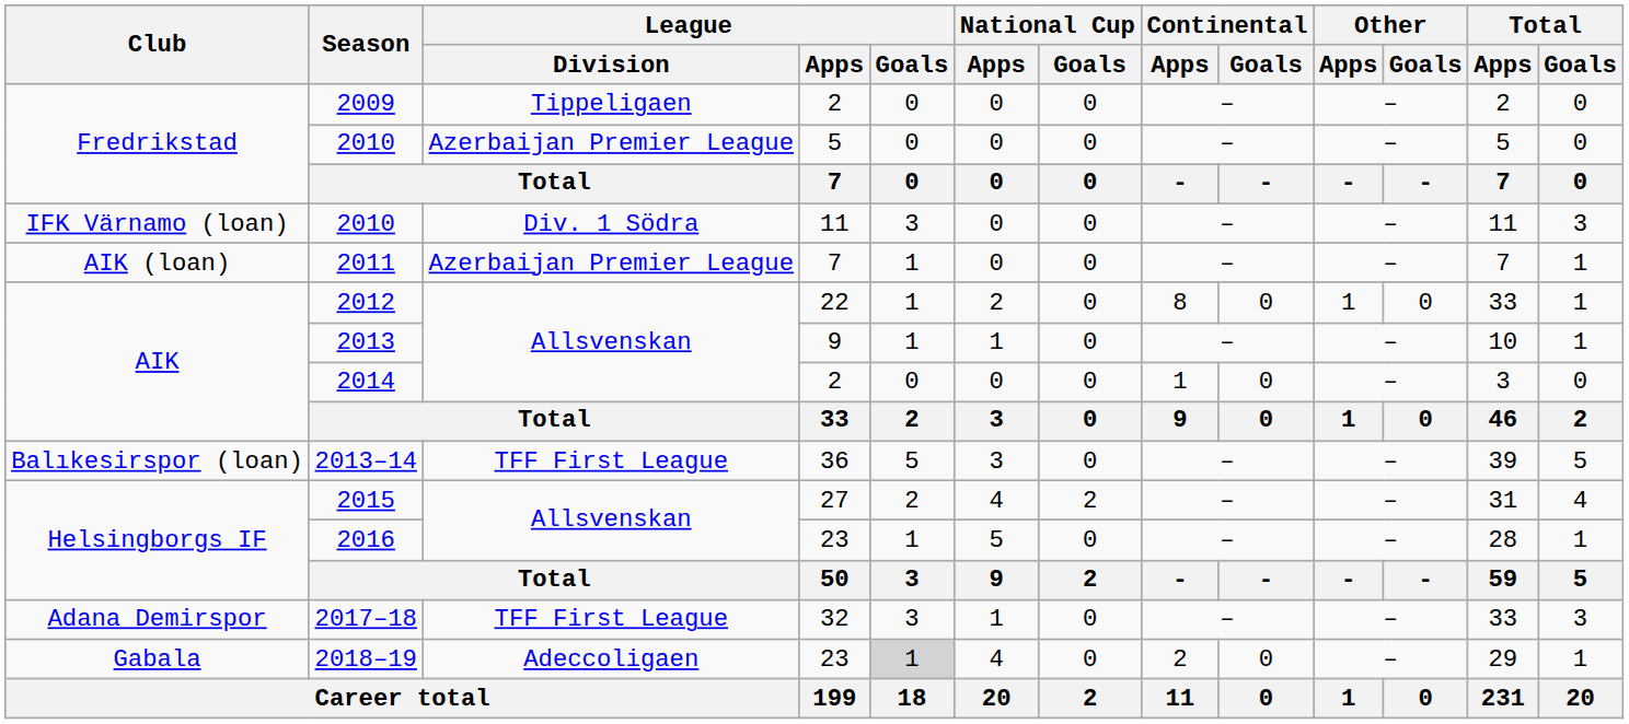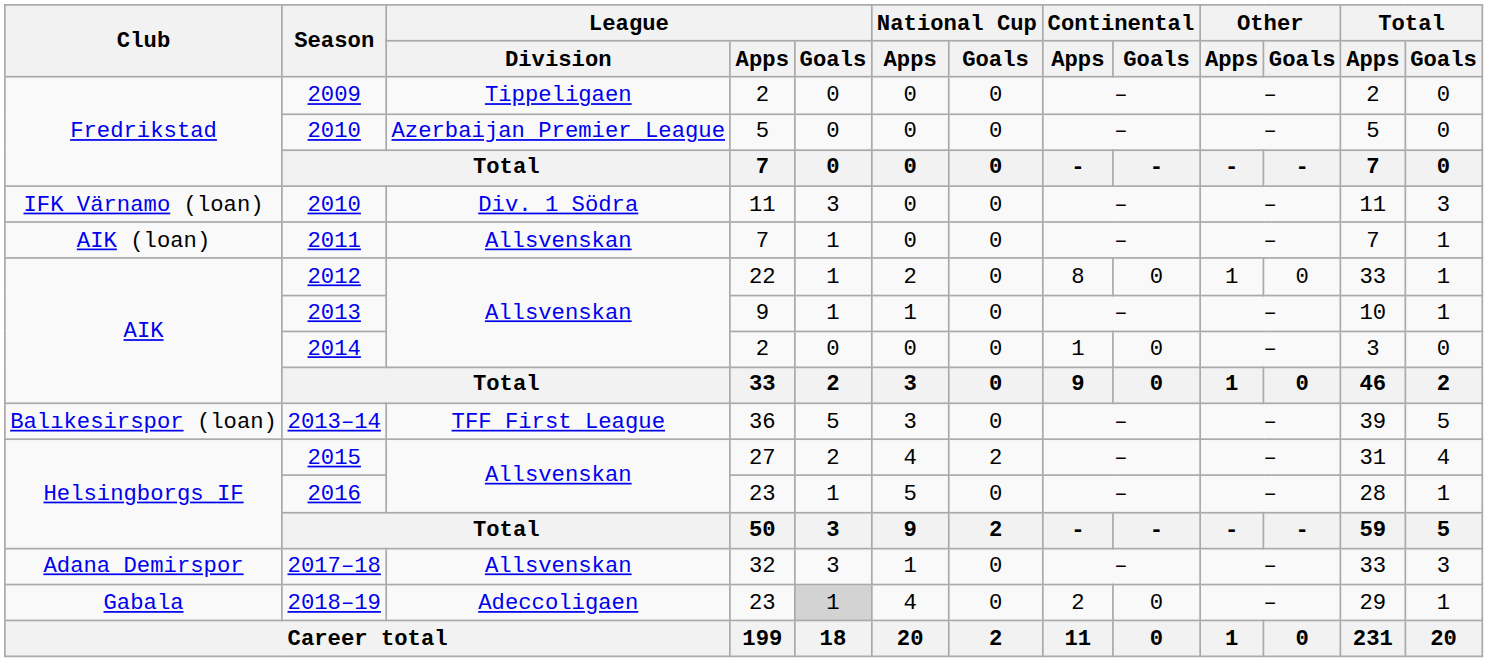 <table class="wikitable" style="text-align: center;">
 <tr>
 <th rowspan="2">Club</th>
 <th rowspan="2">Season</th>
 <th colspan="3">League</th>
 <th colspan="2">National Cup</th>
 <th colspan="2">Continental</th>
 <th colspan="2">Other</th>
 <th colspan="2">Total</th>
 </tr>
 <tr>
 <th>Division</th>
 <th>Apps</th>
 <th>Goals</th>
 <th>Apps</th>
 <th>Goals</th>
 <th>Apps</th>
 <th>Goals</th>
 <th>Apps</th>
 <th>Goals</th>
 <th>Apps</th>
 <th>Goals</th>
 </tr>
 <tr>
 <td rowspan="3"><a href='#'>Fredrikstad</a></td>
 <td><a href='#'>2009</a></td>
 <td><a href='#'>Tippeligaen</a></td>
 <td>2</td>
 <td>0</td>
 <td>0</td>
 <td>0</td>
 <td colspan="2">–</td>
 <td colspan="2">–</td>
 <td>2</td>
 <td>0</td>
 </tr>
 <tr>
 <td><a href='#'>2010</a></td>
 <td><a href='#'>Azerbaijan Premier League</a></td>
 <td>5</td>
 <td>0</td>
 <td>0</td>
 <td>0</td>
 <td colspan="2">–</td>
 <td colspan="2">–</td>
 <td>5</td>
 <td>0</td>
 </tr>
 <tr>
 <th colspan="2">Total</th>
 <th>7</th>
 <th>0</th>
 <th>0</th>
 <th>0</th>
 <th>-</th>
 <th>-</th>
 <th>-</th>
 <th>-</th>
 <th>7</th>
 <th>0</th>
 </tr>
 <tr>
 <td><a href='#'>IFK Värnamo</a> (loan)</td>
 <td><a href='#'>2010</a></td>
 <td><a href='#'>Div. 1 Södra</a></td>
 <td>11</td>
 <td>3</td>
 <td>0</td>
 <td>0</td>
 <td colspan="2">–</td>
 <td colspan="2">–</td>
 <td>11</td>
 <td>3</td>
 </tr>
 <tr>
 <td><a href='#'>AIK</a> (loan)</td>
 <td><a href='#'>2011</a></td>
-<td><a href='#'>Azerbaijan Premier League</a></td>
+<td><a href='#'>Allsvenskan</a></td>
 <td>7</td>
 <td>1</td>
 <td>0</td>
 <td>0</td>
 <td colspan="2">–</td>
 <td colspan="2">–</td>
 <td>7</td>
 <td>1</td>
 </tr>
 <tr>
 <td rowspan="4"><a href='#'>AIK</a></td>
 <td><a href='#'>2012</a></td>
 <td rowspan="3"><a href='#'>Allsvenskan</a></td>
 <td>22</td>
 <td>1</td>
 <td>2</td>
 <td>0</td>
 <td>8</td>
 <td>0</td>
 <td>1</td>
 <td>0</td>
 <td>33</td>
 <td>1</td>
 </tr>
 <tr>
 <td><a href='#'>2013</a></td>
 <td>9</td>
 <td>1</td>
 <td>1</td>
 <td>0</td>
 <td colspan="2">–</td>
 <td colspan="2">–</td>
 <td>10</td>
 <td>1</td>
 </tr>
 <tr>
 <td><a href='#'>2014</a></td>
 <td>2</td>
 <td>0</td>
 <td>0</td>
 <td>0</td>
 <td>1</td>
 <td>0</td>
 <td colspan="2">–</td>
 <td>3</td>
 <td>0</td>
 </tr>
 <tr>
 <th colspan="2">Total</th>
 <th>33</th>
 <th>2</th>
 <th>3</th>
 <th>0</th>
 <th>9</th>
 <th>0</th>
 <th>1</th>
 <th>0</th>
 <th>46</th>
 <th>2</th>
 </tr>
 <tr>
 <td><a href='#'>Balıkesirspor</a> (loan)</td>
 <td><a href='#'>2013–14</a></td>
 <td><a href='#'>TFF First League</a></td>
 <td>36</td>
 <td>5</td>
 <td>3</td>
 <td>0</td>
 <td colspan="2">–</td>
 <td colspan="2">–</td>
 <td>39</td>
 <td>5</td>
 </tr>
 <tr>
 <td rowspan="3"><a href='#'>Helsingborgs IF</a></td>
 <td><a href='#'>2015</a></td>
 <td rowspan="2"><a href='#'>Allsvenskan</a></td>
 <td>27</td>
 <td>2</td>
 <td>4</td>
 <td>2</td>
 <td colspan="2">–</td>
 <td colspan="2">–</td>
 <td>31</td>
 <td>4</td>
 </tr>
 <tr>
 <td><a href='#'>2016</a></td>
 <td>23</td>
 <td>1</td>
 <td>5</td>
 <td>0</td>
 <td colspan="2">–</td>
 <td colspan="2">–</td>
 <td>28</td>
 <td>1</td>
 </tr>
 <tr>
 <th colspan="2">Total</th>
 <th>50</th>
 <th>3</th>
 <th>9</th>
 <th>2</th>
 <th>-</th>
 <th>-</th>
 <th>-</th>
 <th>-</th>
 <th>59</th>
 <th>5</th>
 </tr>
 <tr>
 <td><a href='#'>Adana Demirspor</a></td>
 <td><a href='#'>2017–18</a></td>
-<td><a href='#'>TFF First League</a></td>
+<td><a href='#'>Allsvenskan</a></td>
 <td>32</td>
 <td>3</td>
 <td>1</td>
 <td>0</td>
 <td colspan="2">–</td>
 <td colspan="2">–</td>
 <td>33</td>
 <td>3</td>
 </tr>
 <tr>
 <td><a href='#'>Gabala</a></td>
 <td><a href='#'>2018–19</a></td>
 <td><a href='#'>Adeccoligaen</a></td>
 <td>23</td>
 <td style="background: lightgrey;">1</td>
 <td>4</td>
 <td>0</td>
 <td>2</td>
 <td>0</td>
 <td colspan="2">–</td>
 <td>29</td>
 <td>1</td>
 </tr>
 <tr>
 <th colspan="3">Career total</th>
 <th>199</th>
 <th>18</th>
 <th>20</th>
 <th>2</th>
 <th>11</th>
 <th>0</th>
 <th>1</th>
 <th>0</th>
 <th>231</th>
 <th>20</th>
 </tr>
 </table>
